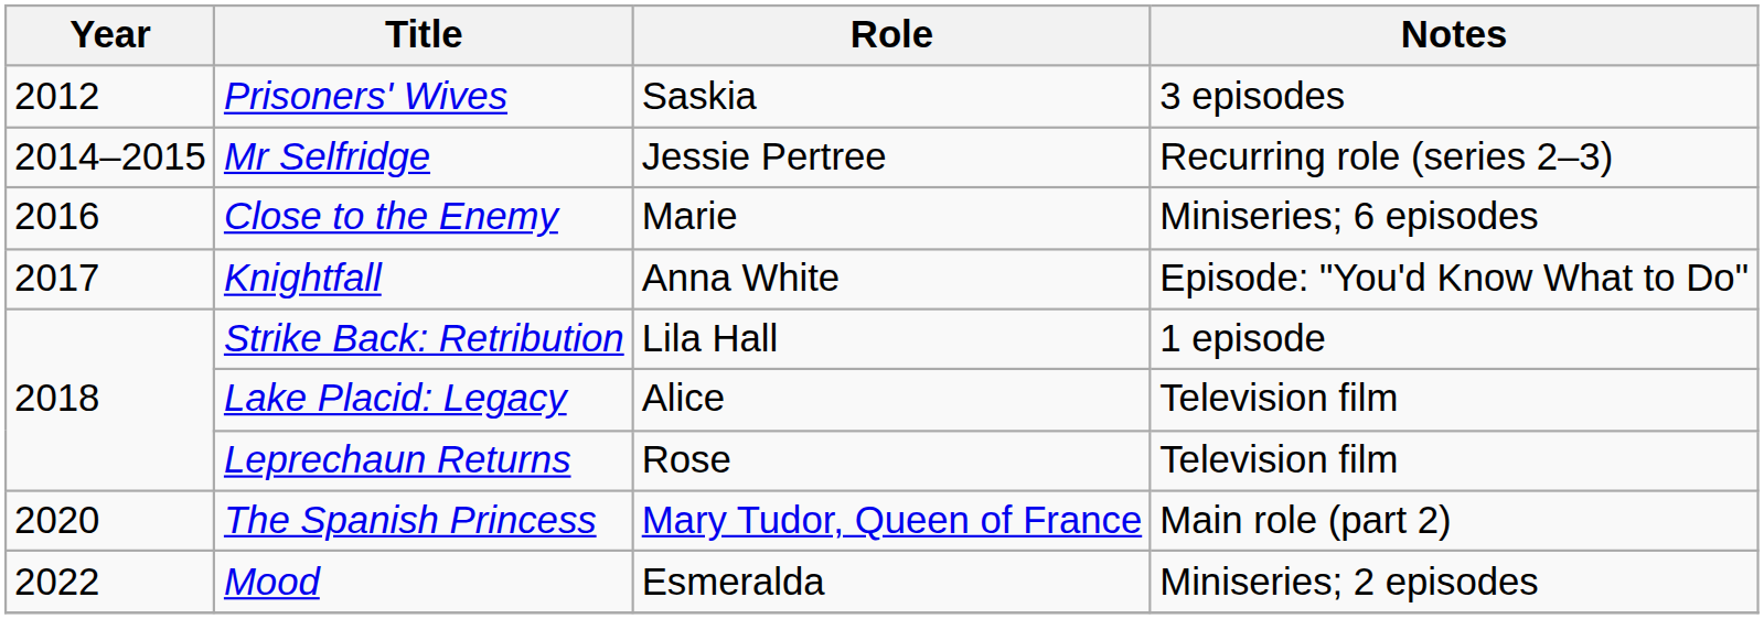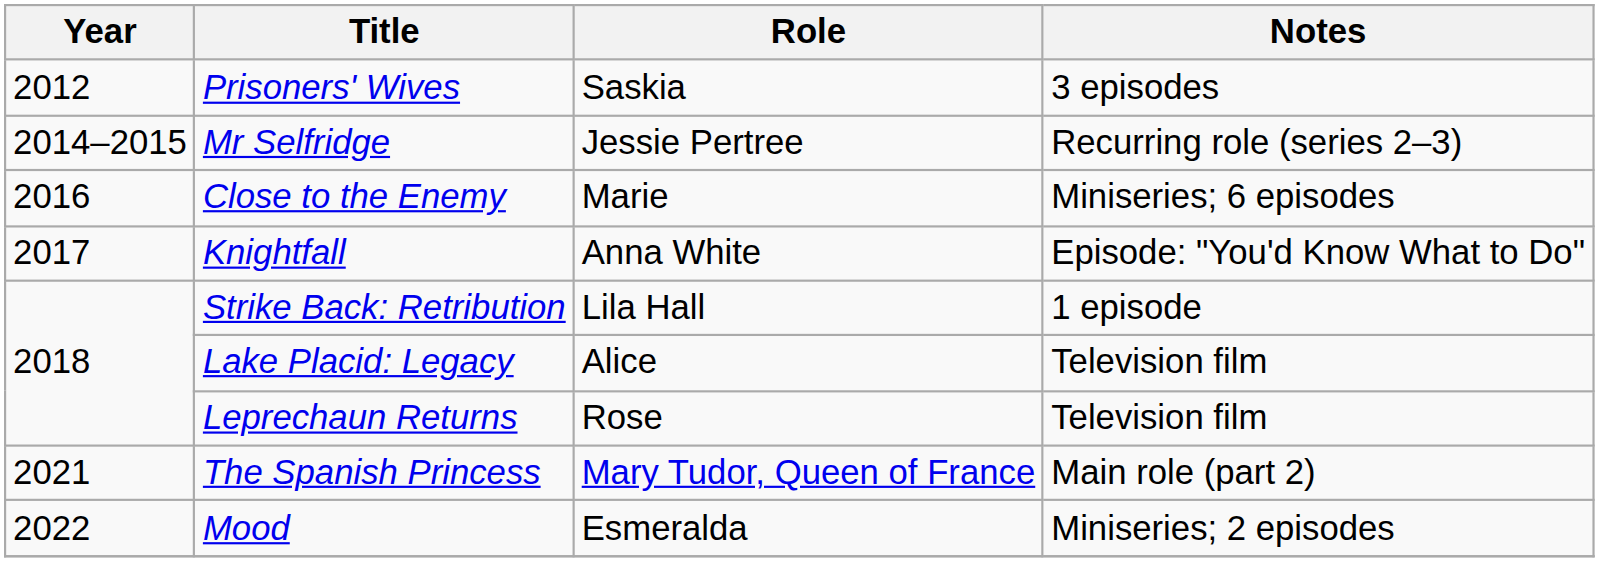 <table class="wikitable sortable">
 <tr>
 <th>Year</th>
 <th>Title</th>
 <th>Role</th>
 <th class="unsortable">Notes</th>
 </tr>
 <tr>
 <td>2012</td>
 <td><em><a href='#'>Prisoners' Wives</a></em></td>
 <td>Saskia</td>
 <td>3 episodes</td>
 </tr>
 <tr>
 <td>2014–2015</td>
 <td><em><a href='#'>Mr Selfridge</a></em></td>
 <td>Jessie Pertree</td>
 <td>Recurring role (series 2–3)</td>
 </tr>
 <tr>
 <td>2016</td>
 <td><em><a href='#'>Close to the Enemy</a></em></td>
 <td>Marie</td>
 <td>Miniseries; 6 episodes</td>
 </tr>
 <tr>
 <td>2017</td>
 <td><em><a href='#'>Knightfall</a></em></td>
 <td>Anna White</td>
 <td>Episode: "You'd Know What to Do"</td>
 </tr>
 <tr>
 <td rowspan="3">2018</td>
 <td><em><a href='#'>Strike Back: Retribution</a></em></td>
 <td>Lila Hall</td>
 <td>1 episode</td>
 </tr>
 <tr>
 <td><em><a href='#'>Lake Placid: Legacy</a></em></td>
 <td>Alice</td>
 <td>Television film</td>
 </tr>
 <tr>
 <td><em><a href='#'>Leprechaun Returns</a></em></td>
 <td>Rose</td>
 <td>Television film</td>
 </tr>
 <tr>
-<td>2020</td>
+<td>2021</td>
 <td><em><a href='#'>The Spanish Princess</a></em></td>
 <td><a href='#'>Mary Tudor, Queen of France</a></td>
 <td>Main role (part 2)</td>
 </tr>
 <tr>
 <td>2022</td>
 <td><em><a href='#'>Mood</a></em></td>
 <td>Esmeralda</td>
 <td>Miniseries; 2 episodes</td>
 </tr>
 <tr>
 </tr>
 </table>
